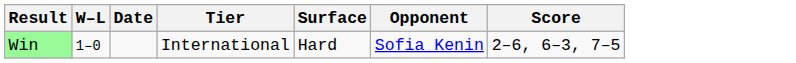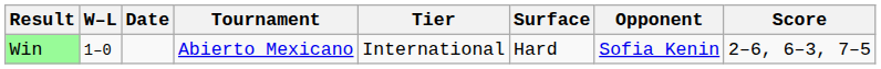 <table class="sortable wikitable">
 <tr>
 <th>Result</th>
 <th class="unsortable">W–L</th>
 <th>Date</th>
+<th>Tournament</th>
 <th>Tier</th>
 <th>Surface</th>
 <th>Opponent</th>
 <th class="unsortable">Score</th>
 </tr>
 <tr>
 <td style="background:#98fb98;">Win</td>
 <td><small>1–0</small></td>
 <td><a href='#'></a></td>
+<td><a href='#'>Abierto Mexicano</a></td>
 <td>International</td>
 <td>Hard</td>
 <td> <a href='#'>Sofia Kenin</a></td>
 <td>2–6, 6–3, 7–5</td>
 </tr>
 </table>
